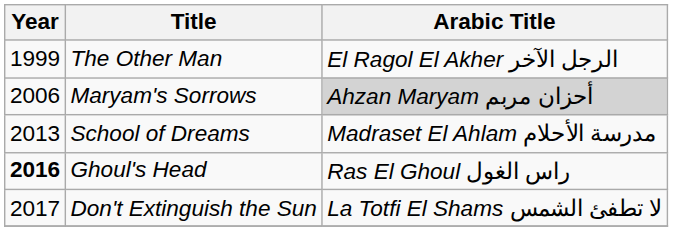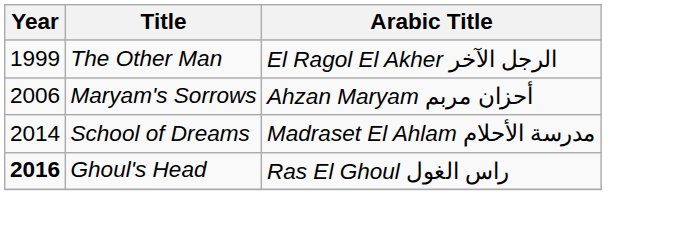 <table Class="wikitable sortable">
 <tr>
 <th>Year</th>
 <th>Title</th>
 <th>Arabic Title</th>
 </tr>
 <tr>
 <td>1999</td>
 <td><em>The Other Man </em></td>
 <td><em>El Ragol El Akher</em> الرجل الآخر</td>
 </tr>
 <tr>
 <td>2006</td>
 <td><em>Maryam's Sorrows</em></td>
-<td style="background: lightgrey;"><em>Ahzan  Maryam</em> أحزان مربم</td>
+<td><em>Ahzan  Maryam</em> أحزان مربم</td>
 </tr>
 <tr>
-<td>2013</td>
+<td>2014</td>
 <td><em>School of Dreams </em></td>
 <td><em>Madraset El Ahlam</em> مدرسة الأحلام</td>
 </tr>
 <tr>
 <td><strong>2016</strong></td>
 <td><em>Ghoul's Head</em></td>
 <td><em>Ras El Ghoul</em> راس الغول</td>
 </tr>
 <tr>
-<td>2017</td>
-<td><em>Don't Extinguish the Sun</em></td>
-<td><em>La Totfi El Shams</em> لا تطفئ الشمس</td>
-</tr>
-<tr>
 </tr>
 </table>
